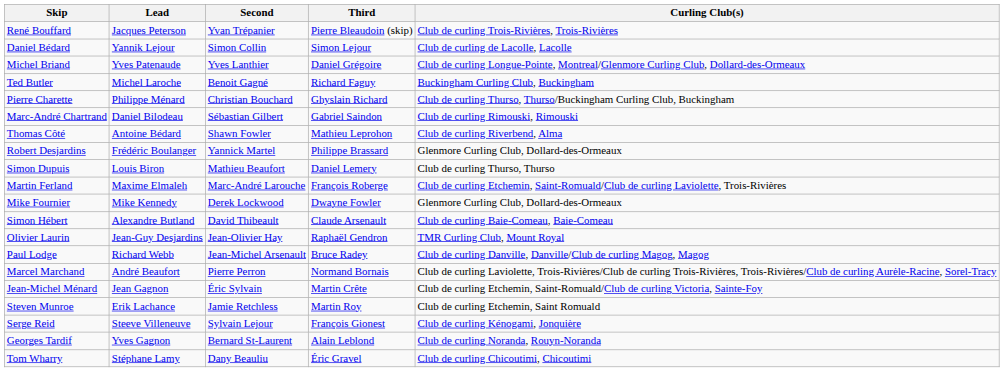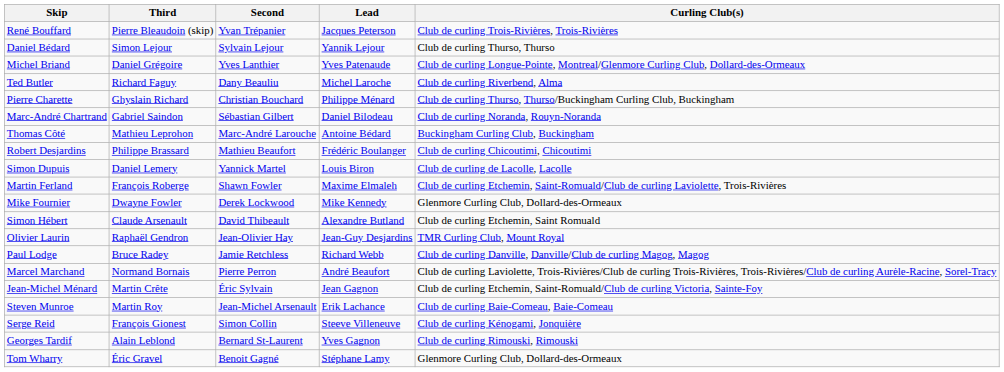 <table class="wikitable">
 <tr>
 <th>Skip</th>
+<th>Third</th>
+<th>Second</th>
 <th>Lead</th>
-<th>Second</th>
-<th>Third</th>
 <th>Curling Club(s)</th>
 </tr>
 <tr>
 <td><a href='#'>René Bouffard</a></td>
+<td><a href='#'>Pierre Bleaudoin</a> (skip)</td>
+<td><a href='#'>Yvan Trépanier</a></td>
 <td><a href='#'>Jacques Peterson</a></td>
-<td><a href='#'>Yvan Trépanier</a></td>
-<td><a href='#'>Pierre Bleaudoin</a> (skip)</td>
 <td><a href='#'>Club de curling Trois-Rivières</a>, <a href='#'>Trois-Rivières</a></td>
 </tr>
 <tr>
 <td><a href='#'>Daniel Bédard</a></td>
+<td><a href='#'>Simon Lejour</a></td>
+<td><a href='#'>Sylvain Lejour</a></td>
 <td><a href='#'>Yannik Lejour</a></td>
-<td><a href='#'>Simon Collin</a></td>
-<td><a href='#'>Simon Lejour</a></td>
-<td><a href='#'>Club de curling de Lacolle</a>, <a href='#'>Lacolle</a></td>
+<td>Club de curling Thurso, Thurso</td>
 </tr>
 <tr>
 <td><a href='#'>Michel Briand</a></td>
+<td><a href='#'>Daniel Grégoire</a></td>
+<td><a href='#'>Yves Lanthier</a></td>
 <td><a href='#'>Yves Patenaude</a></td>
-<td><a href='#'>Yves Lanthier</a></td>
-<td><a href='#'>Daniel Grégoire</a></td>
 <td><a href='#'>Club de curling Longue-Pointe</a>, <a href='#'>Montreal</a>/<a href='#'>Glenmore Curling Club</a>, <a href='#'>Dollard-des-Ormeaux</a></td>
 </tr>
 <tr>
 <td><a href='#'>Ted Butler</a></td>
+<td><a href='#'>Richard Faguy</a></td>
+<td><a href='#'>Dany Beauliu</a></td>
 <td><a href='#'>Michel Laroche</a></td>
-<td><a href='#'>Benoit Gagné</a></td>
-<td><a href='#'>Richard Faguy</a></td>
-<td><a href='#'>Buckingham Curling Club</a>, <a href='#'>Buckingham</a></td>
+<td><a href='#'>Club de curling Riverbend</a>, <a href='#'>Alma</a></td>
 </tr>
 <tr>
 <td><a href='#'>Pierre Charette</a></td>
+<td><a href='#'>Ghyslain Richard</a></td>
+<td><a href='#'>Christian Bouchard</a></td>
 <td><a href='#'>Philippe Ménard</a></td>
-<td><a href='#'>Christian Bouchard</a></td>
-<td><a href='#'>Ghyslain Richard</a></td>
 <td><a href='#'>Club de curling Thurso</a>, <a href='#'>Thurso</a>/Buckingham Curling Club, Buckingham</td>
 </tr>
 <tr>
 <td><a href='#'>Marc-André Chartrand</a></td>
+<td><a href='#'>Gabriel Saindon</a></td>
+<td><a href='#'>Sébastian Gilbert</a></td>
 <td><a href='#'>Daniel Bilodeau</a></td>
-<td><a href='#'>Sébastian Gilbert</a></td>
-<td><a href='#'>Gabriel Saindon</a></td>
-<td><a href='#'>Club de curling Rimouski</a>, <a href='#'>Rimouski</a></td>
+<td><a href='#'>Club de curling Noranda</a>, <a href='#'>Rouyn-Noranda</a></td>
 </tr>
 <tr>
 <td><a href='#'>Thomas Côté</a></td>
+<td><a href='#'>Mathieu Leprohon</a></td>
+<td><a href='#'>Marc-André Larouche</a></td>
 <td><a href='#'>Antoine Bédard</a></td>
-<td><a href='#'>Shawn Fowler</a></td>
-<td><a href='#'>Mathieu Leprohon</a></td>
-<td><a href='#'>Club de curling Riverbend</a>, <a href='#'>Alma</a></td>
+<td><a href='#'>Buckingham Curling Club</a>, <a href='#'>Buckingham</a></td>
 </tr>
 <tr>
 <td><a href='#'>Robert Desjardins</a></td>
+<td><a href='#'>Philippe Brassard</a></td>
+<td><a href='#'>Mathieu Beaufort</a></td>
 <td><a href='#'>Frédéric Boulanger</a></td>
-<td><a href='#'>Yannick Martel</a></td>
-<td><a href='#'>Philippe Brassard</a></td>
-<td>Glenmore Curling Club, Dollard-des-Ormeaux</td>
+<td><a href='#'>Club de curling Chicoutimi</a>, <a href='#'>Chicoutimi</a></td>
 </tr>
 <tr>
 <td><a href='#'>Simon Dupuis</a></td>
+<td><a href='#'>Daniel Lemery</a></td>
+<td><a href='#'>Yannick Martel</a></td>
 <td><a href='#'>Louis Biron</a></td>
-<td><a href='#'>Mathieu Beaufort</a></td>
-<td><a href='#'>Daniel Lemery</a></td>
-<td>Club de curling Thurso, Thurso</td>
+<td><a href='#'>Club de curling de Lacolle</a>, <a href='#'>Lacolle</a></td>
 </tr>
 <tr>
 <td><a href='#'>Martin Ferland</a></td>
+<td><a href='#'>François Roberge</a></td>
+<td><a href='#'>Shawn Fowler</a></td>
 <td><a href='#'>Maxime Elmaleh</a></td>
-<td><a href='#'>Marc-André Larouche</a></td>
-<td><a href='#'>François Roberge</a></td>
 <td><a href='#'>Club de curling Etchemin</a>, <a href='#'>Saint-Romuald</a>/<a href='#'>Club de curling Laviolette</a>, Trois-Rivières</td>
 </tr>
 <tr>
 <td><a href='#'>Mike Fournier</a></td>
+<td><a href='#'>Dwayne Fowler</a></td>
+<td><a href='#'>Derek Lockwood</a></td>
 <td><a href='#'>Mike Kennedy</a></td>
-<td><a href='#'>Derek Lockwood</a></td>
-<td><a href='#'>Dwayne Fowler</a></td>
 <td>Glenmore Curling Club, Dollard-des-Ormeaux</td>
 </tr>
 <tr>
 <td><a href='#'>Simon Hébert</a></td>
+<td><a href='#'>Claude Arsenault</a></td>
+<td><a href='#'>David Thibeault</a></td>
 <td><a href='#'>Alexandre Butland</a></td>
-<td><a href='#'>David Thibeault</a></td>
-<td><a href='#'>Claude Arsenault</a></td>
-<td><a href='#'>Club de curling Baie-Comeau</a>, <a href='#'>Baie-Comeau</a></td>
+<td>Club de curling Etchemin, Saint Romuald</td>
 </tr>
 <tr>
 <td><a href='#'>Olivier Laurin</a></td>
+<td><a href='#'>Raphaël Gendron</a></td>
+<td><a href='#'>Jean-Olivier Hay</a></td>
 <td><a href='#'>Jean-Guy Desjardins</a></td>
-<td><a href='#'>Jean-Olivier Hay</a></td>
-<td><a href='#'>Raphaël Gendron</a></td>
 <td><a href='#'>TMR Curling Club</a>, <a href='#'>Mount Royal</a></td>
 </tr>
 <tr>
 <td><a href='#'>Paul Lodge</a></td>
+<td><a href='#'>Bruce Radey</a></td>
+<td><a href='#'>Jamie Retchless</a></td>
 <td><a href='#'>Richard Webb</a></td>
-<td><a href='#'>Jean-Michel Arsenault</a></td>
-<td><a href='#'>Bruce Radey</a></td>
 <td><a href='#'>Club de curling Danville</a>, <a href='#'>Danville</a>/<a href='#'>Club de curling Magog</a>, <a href='#'>Magog</a></td>
 </tr>
 <tr>
 <td><a href='#'>Marcel Marchand</a></td>
+<td><a href='#'>Normand Bornais</a></td>
+<td><a href='#'>Pierre Perron</a></td>
 <td><a href='#'>André Beaufort</a></td>
-<td><a href='#'>Pierre Perron</a></td>
-<td><a href='#'>Normand Bornais</a></td>
 <td>Club de curling Laviolette, Trois-Rivières/Club de curling Trois-Rivières, Trois-Rivières/<a href='#'>Club de curling Aurėle-Racine</a>, <a href='#'>Sorel-Tracy</a></td>
 </tr>
 <tr>
 <td><a href='#'>Jean-Michel Ménard</a></td>
+<td><a href='#'>Martin Crête</a></td>
+<td><a href='#'>Éric Sylvain</a></td>
 <td><a href='#'>Jean Gagnon</a></td>
-<td><a href='#'>Éric Sylvain</a></td>
-<td><a href='#'>Martin Crête</a></td>
 <td>Club de curling Etchemin, Saint-Romuald/<a href='#'>Club de curling Victoria</a>, <a href='#'>Sainte-Foy</a></td>
 </tr>
 <tr>
 <td><a href='#'>Steven Munroe</a></td>
+<td><a href='#'>Martin Roy</a></td>
+<td><a href='#'>Jean-Michel Arsenault</a></td>
 <td><a href='#'>Erik Lachance</a></td>
-<td><a href='#'>Jamie Retchless</a></td>
-<td><a href='#'>Martin Roy</a></td>
-<td>Club de curling Etchemin, Saint Romuald</td>
+<td><a href='#'>Club de curling Baie-Comeau</a>, <a href='#'>Baie-Comeau</a></td>
 </tr>
 <tr>
 <td><a href='#'>Serge Reid</a></td>
+<td><a href='#'>François Gionest</a></td>
+<td><a href='#'>Simon Collin</a></td>
 <td><a href='#'>Steeve Villeneuve</a></td>
-<td><a href='#'>Sylvain Lejour</a></td>
-<td><a href='#'>François Gionest</a></td>
 <td><a href='#'>Club de curling Kénogami</a>, <a href='#'>Jonquière</a></td>
 </tr>
 <tr>
 <td><a href='#'>Georges Tardif</a></td>
+<td><a href='#'>Alain Leblond</a></td>
+<td><a href='#'>Bernard St-Laurent</a></td>
 <td><a href='#'>Yves Gagnon</a></td>
-<td><a href='#'>Bernard St-Laurent</a></td>
-<td><a href='#'>Alain Leblond</a></td>
-<td><a href='#'>Club de curling Noranda</a>, <a href='#'>Rouyn-Noranda</a></td>
+<td><a href='#'>Club de curling Rimouski</a>, <a href='#'>Rimouski</a></td>
 </tr>
 <tr>
 <td><a href='#'>Tom Wharry</a></td>
+<td><a href='#'>Éric Gravel</a></td>
+<td><a href='#'>Benoit Gagné</a></td>
 <td><a href='#'>Stéphane Lamy</a></td>
-<td><a href='#'>Dany Beauliu</a></td>
-<td><a href='#'>Éric Gravel</a></td>
-<td><a href='#'>Club de curling Chicoutimi</a>, <a href='#'>Chicoutimi</a></td>
+<td>Glenmore Curling Club, Dollard-des-Ormeaux</td>
 </tr>
 </table>
